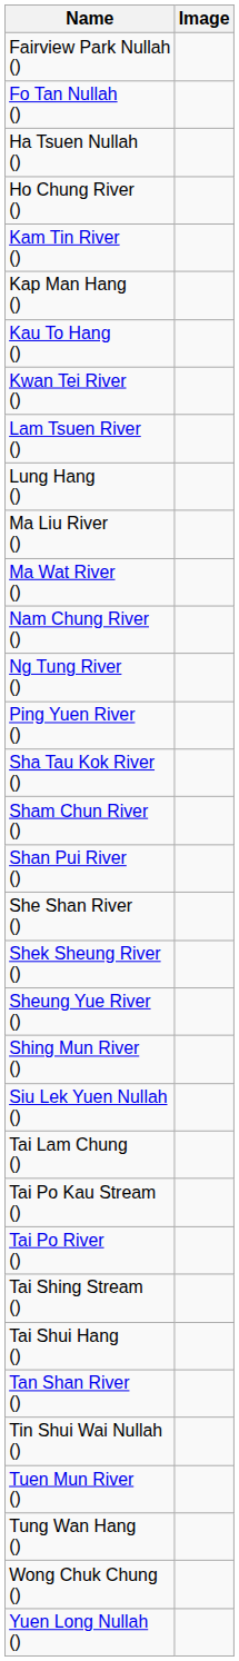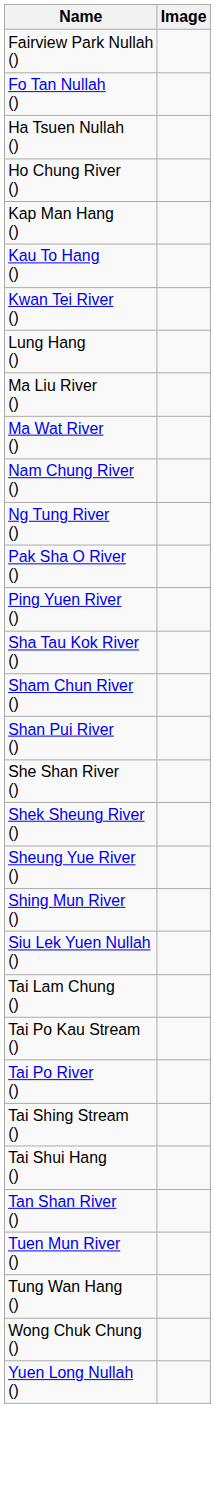 <table class="wikitable">
 <tr>
 <th>Name</th>
 <th>Image</th>
 </tr>
 <tr>
 <td>Fairview Park Nullah<br>()</td>
 <td></td>
 </tr>
 <tr>
 <td><a href='#'>Fo Tan Nullah</a><br>()</td>
 <td></td>
 </tr>
 <tr>
 <td>Ha Tsuen Nullah<br>()</td>
 <td></td>
 </tr>
 <tr>
 <td>Ho Chung River<br>()</td>
 <td></td>
 </tr>
 <tr>
-<td><a href='#'>Kam Tin River</a><br>()</td>
-<td></td>
-</tr>
-<tr>
 <td>Kap Man Hang<br>()</td>
 <td></td>
 </tr>
 <tr>
 <td><a href='#'>Kau To Hang</a><br>()</td>
 <td></td>
 </tr>
 <tr>
 <td><a href='#'>Kwan Tei River</a><br>()</td>
-<td></td>
-</tr>
-<tr>
-<td><a href='#'>Lam Tsuen River</a><br>()</td>
 <td></td>
 </tr>
 <tr>
 <td>Lung Hang<br>()</td>
 <td></td>
 </tr>
 <tr>
 <td>Ma Liu River<br>()</td>
 <td></td>
 </tr>
 <tr>
 <td><a href='#'>Ma Wat River</a><br>()</td>
 <td></td>
 </tr>
 <tr>
 <td><a href='#'>Nam Chung River</a><br>()</td>
 <td></td>
 </tr>
 <tr>
 <td><a href='#'>Ng Tung River</a><br>()</td>
+<td></td>
+</tr>
+<tr>
+<td><a href='#'>Pak Sha O River</a><br>()</td>
 <td></td>
 </tr>
 <tr>
 <td><a href='#'>Ping Yuen River</a><br>()</td>
 <td></td>
 </tr>
 <tr>
 <td><a href='#'>Sha Tau Kok River</a><br>()</td>
 <td></td>
 </tr>
 <tr>
 <td><a href='#'>Sham Chun River</a><br>()</td>
 <td></td>
 </tr>
 <tr>
 <td><a href='#'>Shan Pui River</a><br>()</td>
 <td></td>
 </tr>
 <tr>
 <td>She Shan River<br>()</td>
 <td></td>
 </tr>
 <tr>
 <td><a href='#'>Shek Sheung River</a><br>()</td>
 <td></td>
 </tr>
 <tr>
 <td><a href='#'>Sheung Yue River</a><br>()</td>
 <td></td>
 </tr>
 <tr>
 <td><a href='#'>Shing Mun River</a><br>()</td>
 <td></td>
 </tr>
 <tr>
 <td><a href='#'>Siu Lek Yuen Nullah</a><br>()</td>
 <td></td>
 </tr>
 <tr>
 <td>Tai Lam Chung<br>()</td>
 <td></td>
 </tr>
 <tr>
 <td>Tai Po Kau Stream<br>()</td>
 <td></td>
 </tr>
 <tr>
 <td><a href='#'>Tai Po River</a><br>()</td>
 <td></td>
 </tr>
 <tr>
 <td>Tai Shing Stream<br>()</td>
 <td></td>
 </tr>
 <tr>
 <td>Tai Shui Hang<br>()</td>
 <td></td>
 </tr>
 <tr>
 <td><a href='#'>Tan Shan River</a><br>()</td>
 <td></td>
 </tr>
 <tr>
-<td>Tin Shui Wai Nullah<br>()</td>
-<td></td>
-</tr>
-<tr>
 <td><a href='#'>Tuen Mun River</a><br>()</td>
 <td></td>
 </tr>
 <tr>
 <td>Tung Wan Hang<br>()</td>
 <td></td>
 </tr>
 <tr>
 <td>Wong Chuk Chung<br>()</td>
 <td></td>
 </tr>
 <tr>
 <td><a href='#'>Yuen Long Nullah</a><br>()</td>
 <td></td>
 </tr>
 </table>
